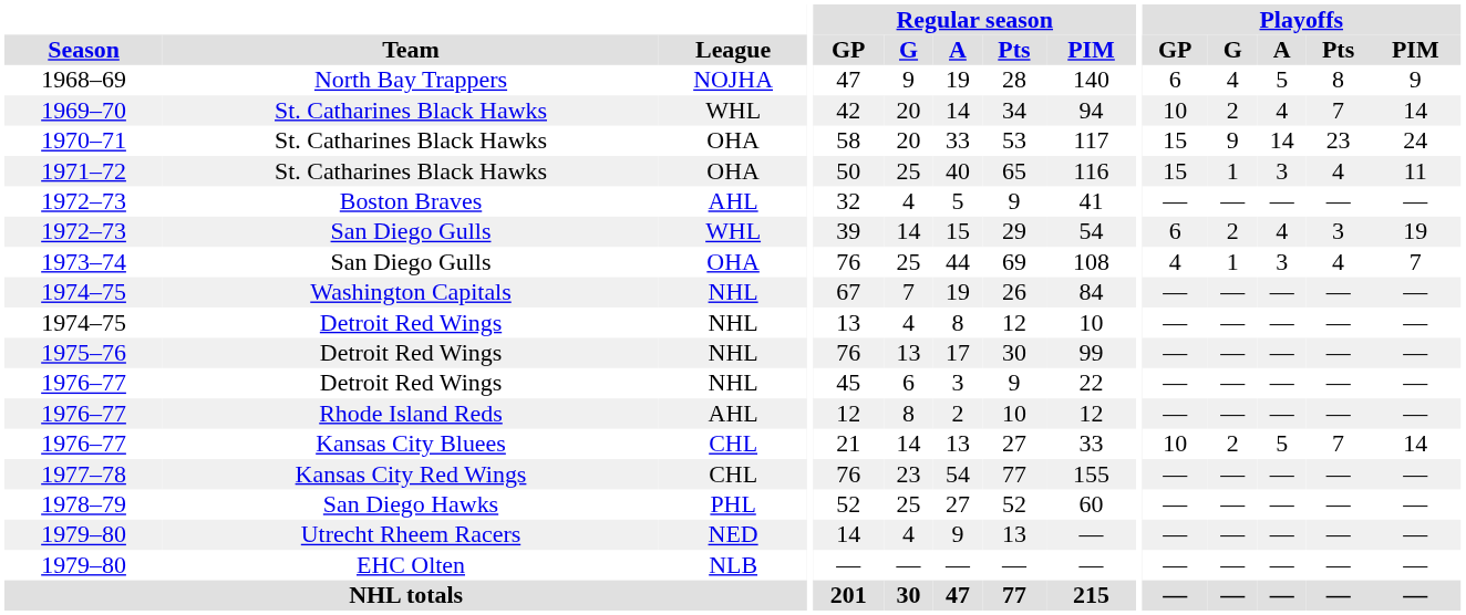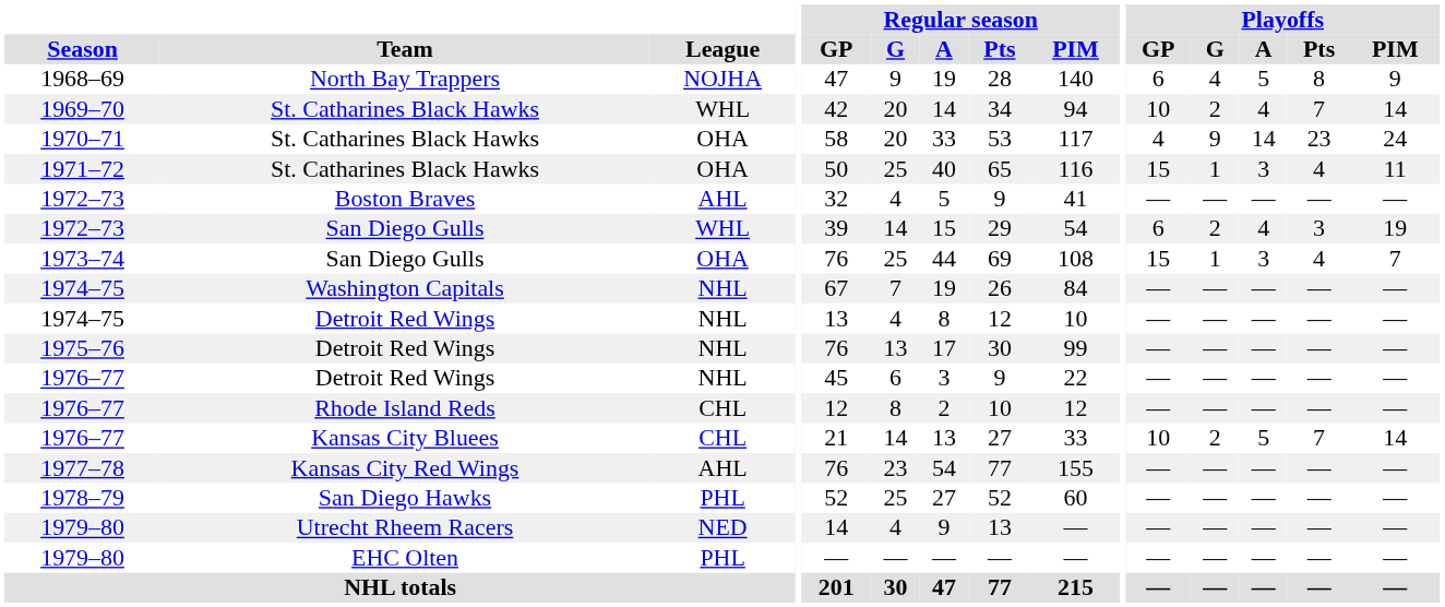 <table border="0" cellpadding="1" cellspacing="0" style="text-align:center; width:60em">
 <tr bgcolor="#e0e0e0">
 <th colspan="3" bgcolor="#ffffff"></th>
 <th rowspan="100" bgcolor="#ffffff"></th>
 <th colspan="5"><a href='#'>Regular season</a></th>
 <th rowspan="100" bgcolor="#ffffff"></th>
 <th colspan="5"><a href='#'>Playoffs</a></th>
 </tr>
 <tr bgcolor="#e0e0e0">
 <th><a href='#'>Season</a></th>
 <th>Team</th>
 <th>League</th>
 <th>GP</th>
 <th><a href='#'>G</a></th>
 <th><a href='#'>A</a></th>
 <th><a href='#'>Pts</a></th>
 <th><a href='#'>PIM</a></th>
 <th>GP</th>
 <th>G</th>
 <th>A</th>
 <th>Pts</th>
 <th>PIM</th>
 </tr>
 <tr>
 <td>1968–69</td>
 <td><a href='#'>North Bay Trappers</a></td>
 <td><a href='#'>NOJHA</a></td>
 <td>47</td>
 <td>9</td>
 <td>19</td>
 <td>28</td>
 <td>140</td>
 <td>6</td>
 <td>4</td>
 <td>5</td>
 <td>8</td>
 <td>9</td>
 </tr>
 <tr bgcolor="#f0f0f0">
 <td><a href='#'>1969–70</a></td>
 <td><a href='#'>St. Catharines Black Hawks</a></td>
 <td>WHL</td>
 <td>42</td>
 <td>20</td>
 <td>14</td>
 <td>34</td>
 <td>94</td>
 <td>10</td>
 <td>2</td>
 <td>4</td>
 <td>7</td>
 <td>14</td>
 </tr>
 <tr>
 <td><a href='#'>1970–71</a></td>
 <td>St. Catharines Black Hawks</td>
 <td>OHA</td>
 <td>58</td>
 <td>20</td>
 <td>33</td>
 <td>53</td>
 <td>117</td>
-<td>15</td>
+<td>4</td>
 <td>9</td>
 <td>14</td>
 <td>23</td>
 <td>24</td>
 </tr>
 <tr bgcolor="#f0f0f0">
 <td><a href='#'>1971–72</a></td>
 <td>St. Catharines Black Hawks</td>
 <td>OHA</td>
 <td>50</td>
 <td>25</td>
 <td>40</td>
 <td>65</td>
 <td>116</td>
 <td>15</td>
 <td>1</td>
 <td>3</td>
 <td>4</td>
 <td>11</td>
 </tr>
 <tr>
 <td><a href='#'>1972–73</a></td>
 <td><a href='#'>Boston Braves</a></td>
 <td><a href='#'>AHL</a></td>
 <td>32</td>
 <td>4</td>
 <td>5</td>
 <td>9</td>
 <td>41</td>
 <td>—</td>
 <td>—</td>
 <td>—</td>
 <td>—</td>
 <td>—</td>
 </tr>
 <tr bgcolor="#f0f0f0">
 <td><a href='#'>1972–73</a></td>
 <td><a href='#'>San Diego Gulls</a></td>
 <td><a href='#'>WHL</a></td>
 <td>39</td>
 <td>14</td>
 <td>15</td>
 <td>29</td>
 <td>54</td>
 <td>6</td>
 <td>2</td>
 <td>4</td>
 <td>3</td>
 <td>19</td>
 </tr>
 <tr>
 <td><a href='#'>1973–74</a></td>
 <td>San Diego Gulls</td>
 <td><a href='#'>OHA</a></td>
 <td>76</td>
 <td>25</td>
 <td>44</td>
 <td>69</td>
 <td>108</td>
-<td>4</td>
+<td>15</td>
 <td>1</td>
 <td>3</td>
 <td>4</td>
 <td>7</td>
 </tr>
 <tr bgcolor="#f0f0f0">
 <td><a href='#'>1974–75</a></td>
 <td><a href='#'>Washington Capitals</a></td>
 <td><a href='#'>NHL</a></td>
 <td>67</td>
 <td>7</td>
 <td>19</td>
 <td>26</td>
 <td>84</td>
 <td>—</td>
 <td>—</td>
 <td>—</td>
 <td>—</td>
 <td>—</td>
 </tr>
 <tr>
 <td>1974–75</td>
 <td><a href='#'>Detroit Red Wings</a></td>
 <td>NHL</td>
 <td>13</td>
 <td>4</td>
 <td>8</td>
 <td>12</td>
 <td>10</td>
 <td>—</td>
 <td>—</td>
 <td>—</td>
 <td>—</td>
 <td>—</td>
 </tr>
 <tr bgcolor="#f0f0f0">
 <td><a href='#'>1975–76</a></td>
 <td>Detroit Red Wings</td>
 <td>NHL</td>
 <td>76</td>
 <td>13</td>
 <td>17</td>
 <td>30</td>
 <td>99</td>
 <td>—</td>
 <td>—</td>
 <td>—</td>
 <td>—</td>
 <td>—</td>
 </tr>
 <tr>
 <td><a href='#'>1976–77</a></td>
 <td>Detroit Red Wings</td>
 <td>NHL</td>
 <td>45</td>
 <td>6</td>
 <td>3</td>
 <td>9</td>
 <td>22</td>
 <td>—</td>
 <td>—</td>
 <td>—</td>
 <td>—</td>
 <td>—</td>
 </tr>
 <tr bgcolor="#f0f0f0">
 <td><a href='#'>1976–77</a></td>
 <td><a href='#'>Rhode Island Reds</a></td>
-<td>AHL</td>
+<td>CHL</td>
 <td>12</td>
 <td>8</td>
 <td>2</td>
 <td>10</td>
 <td>12</td>
 <td>—</td>
 <td>—</td>
 <td>—</td>
 <td>—</td>
 <td>—</td>
 </tr>
 <tr>
 <td><a href='#'>1976–77</a></td>
 <td><a href='#'>Kansas City Bluees</a></td>
 <td><a href='#'>CHL</a></td>
 <td>21</td>
 <td>14</td>
 <td>13</td>
 <td>27</td>
 <td>33</td>
 <td>10</td>
 <td>2</td>
 <td>5</td>
 <td>7</td>
 <td>14</td>
 </tr>
 <tr bgcolor="#f0f0f0">
 <td><a href='#'>1977–78</a></td>
 <td><a href='#'>Kansas City Red Wings</a></td>
-<td>CHL</td>
+<td>AHL</td>
 <td>76</td>
 <td>23</td>
 <td>54</td>
 <td>77</td>
 <td>155</td>
 <td>—</td>
 <td>—</td>
 <td>—</td>
 <td>—</td>
 <td>—</td>
 </tr>
 <tr>
 <td><a href='#'>1978–79</a></td>
 <td><a href='#'>San Diego Hawks</a></td>
 <td><a href='#'>PHL</a></td>
 <td>52</td>
 <td>25</td>
 <td>27</td>
 <td>52</td>
 <td>60</td>
 <td>—</td>
 <td>—</td>
 <td>—</td>
 <td>—</td>
 <td>—</td>
 </tr>
 <tr bgcolor="#f0f0f0">
 <td><a href='#'>1979–80</a></td>
 <td><a href='#'>Utrecht Rheem Racers</a></td>
 <td><a href='#'>NED</a></td>
 <td>14</td>
 <td>4</td>
 <td>9</td>
 <td>13</td>
 <td>—</td>
 <td>—</td>
 <td>—</td>
 <td>—</td>
 <td>—</td>
 <td>—</td>
 </tr>
 <tr>
 <td><a href='#'>1979–80</a></td>
 <td><a href='#'>EHC Olten</a></td>
-<td><a href='#'>NLB</a></td>
+<td><a href='#'>PHL</a></td>
 <td>—</td>
 <td>—</td>
 <td>—</td>
 <td>—</td>
 <td>—</td>
 <td>—</td>
 <td>—</td>
 <td>—</td>
 <td>—</td>
 <td>—</td>
 </tr>
 <tr bgcolor="#e0e0e0">
 <th colspan="3">NHL totals</th>
 <th>201</th>
 <th>30</th>
 <th>47</th>
 <th>77</th>
 <th>215</th>
 <th>—</th>
 <th>—</th>
 <th>—</th>
 <th>—</th>
 <th>—</th>
 </tr>
 </table>
